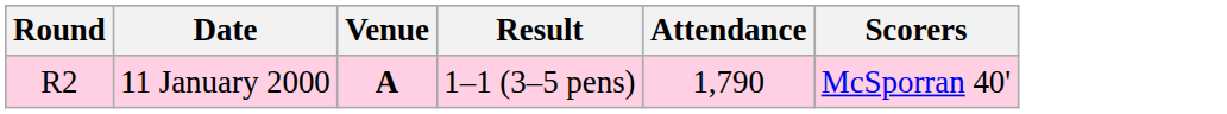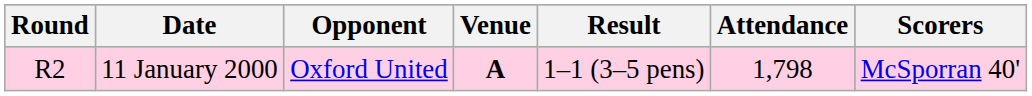 <table class= "wikitable " style="font-size:100%; text-align:center">
 <tr>
 <th>Round</th>
 <th>Date</th>
+<th>Opponent</th>
 <th>Venue</th>
 <th>Result</th>
 <th>Attendance</th>
 <th>Scorers</th>
 </tr>
 <tr style="background: #ffd0e3;">
 <td>R2</td>
 <td>11 January 2000</td>
+<td><a href='#'>Oxford United</a></td>
 <td><strong>A</strong></td>
 <td>1–1 (3–5 pens)</td>
-<td>1,790</td>
+<td>1,798</td>
 <td><a href='#'>McSporran</a> 40'</td>
 </tr>
 </table>
